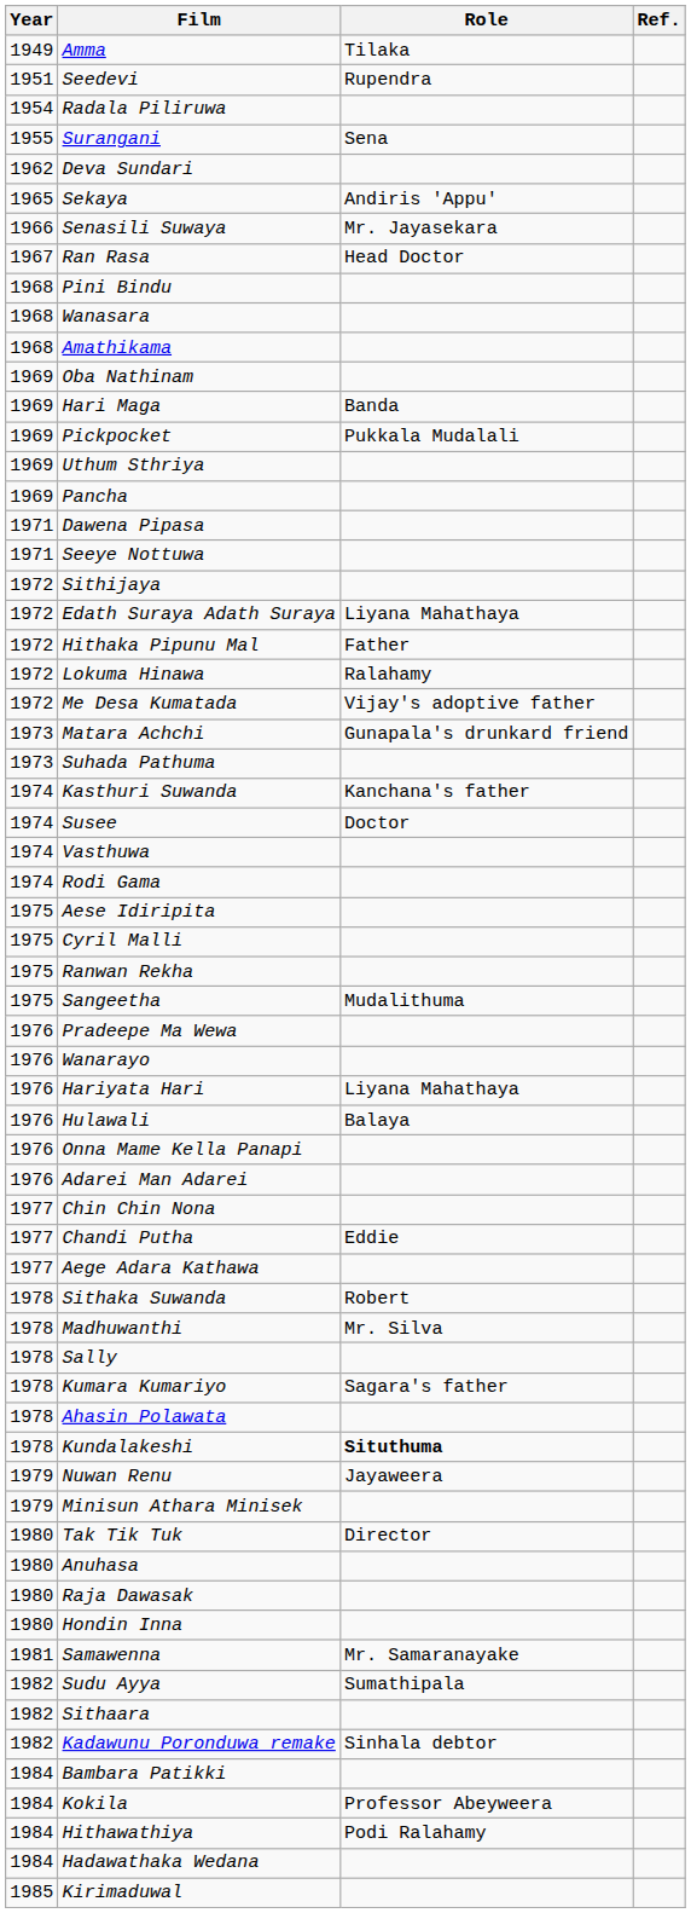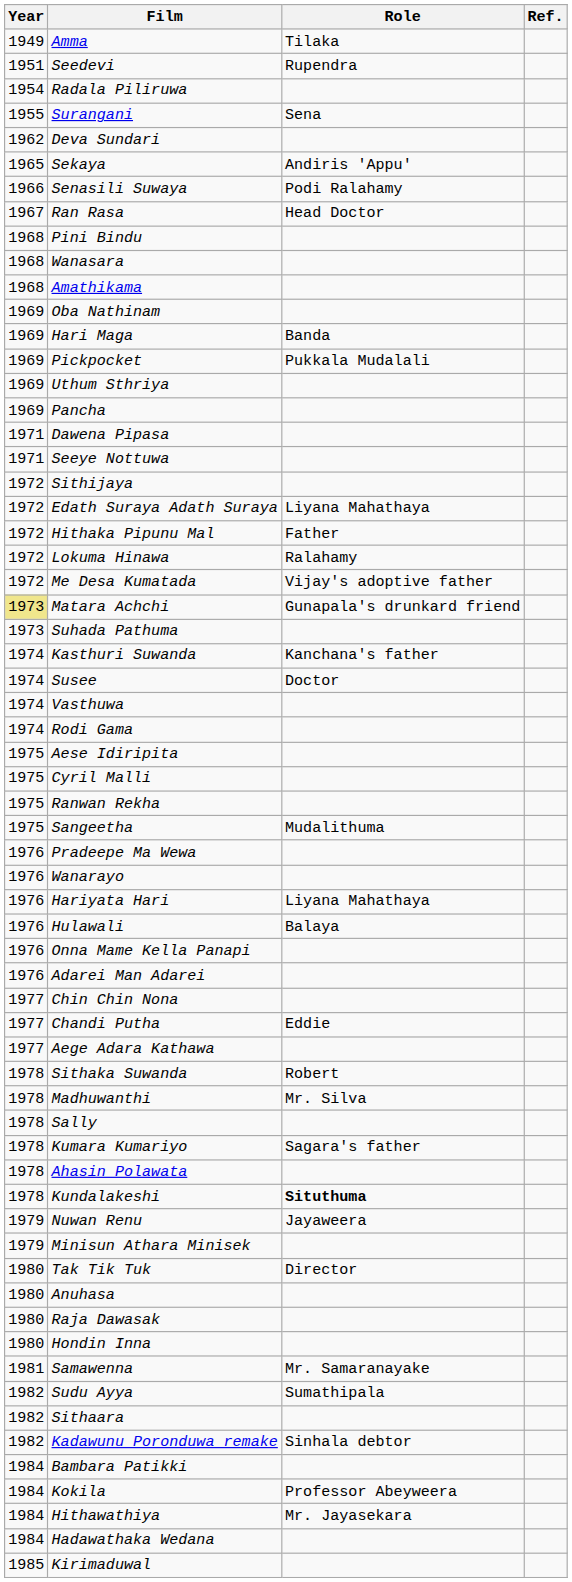 <table class="wikitable">
 <tr>
 <th>Year</th>
 <th>Film</th>
 <th>Role</th>
 <th>Ref.</th>
 </tr>
 <tr>
 <td>1949</td>
 <td><em><a href='#'>Amma</a></em></td>
 <td>Tilaka</td>
 <td></td>
 </tr>
 <tr>
 <td>1951</td>
 <td><em>Seedevi</em></td>
 <td>Rupendra</td>
 <td></td>
 </tr>
 <tr>
 <td>1954</td>
 <td><em>Radala Piliruwa</em></td>
 <td></td>
 <td></td>
 </tr>
 <tr>
 <td>1955</td>
 <td><em><a href='#'>Surangani</a></em></td>
 <td>Sena</td>
 <td></td>
 </tr>
 <tr>
 <td>1962</td>
 <td><em>Deva Sundari</em></td>
 <td></td>
 <td></td>
 </tr>
 <tr>
 <td>1965</td>
 <td><em>Sekaya</em></td>
 <td>Andiris 'Appu'</td>
 <td></td>
 </tr>
 <tr>
 <td>1966</td>
 <td><em>Senasili Suwaya</em></td>
-<td>Mr. Jayasekara</td>
+<td>Podi Ralahamy</td>
 <td></td>
 </tr>
 <tr>
 <td>1967</td>
 <td><em>Ran Rasa</em></td>
 <td>Head Doctor</td>
 <td></td>
 </tr>
 <tr>
 <td>1968</td>
 <td><em>Pini Bindu</em></td>
 <td></td>
 <td></td>
 </tr>
 <tr>
 <td>1968</td>
 <td><em>Wanasara</em></td>
 <td></td>
 <td></td>
 </tr>
 <tr>
 <td>1968</td>
 <td><em><a href='#'>Amathikama</a></em></td>
 <td></td>
 <td></td>
 </tr>
 <tr>
 <td>1969</td>
 <td><em>Oba Nathinam</em></td>
 <td></td>
 <td></td>
 </tr>
 <tr>
 <td>1969</td>
 <td><em>Hari Maga</em></td>
 <td>Banda</td>
 <td></td>
 </tr>
 <tr>
 <td>1969</td>
 <td><em>Pickpocket</em></td>
 <td>Pukkala Mudalali</td>
 <td></td>
 </tr>
 <tr>
 <td>1969</td>
 <td><em>Uthum Sthriya</em></td>
 <td></td>
 <td></td>
 </tr>
 <tr>
 <td>1969</td>
 <td><em>Pancha</em></td>
 <td></td>
 <td></td>
 </tr>
 <tr>
 <td>1971</td>
 <td><em>Dawena Pipasa</em></td>
 <td></td>
 <td></td>
 </tr>
 <tr>
 <td>1971</td>
 <td><em>Seeye Nottuwa</em></td>
 <td></td>
 <td></td>
 </tr>
 <tr>
 <td>1972</td>
 <td><em>Sithijaya</em></td>
 <td></td>
 <td></td>
 </tr>
 <tr>
 <td>1972</td>
 <td><em>Edath Suraya Adath Suraya</em></td>
 <td>Liyana Mahathaya</td>
 <td></td>
 </tr>
 <tr>
 <td>1972</td>
 <td><em>Hithaka Pipunu Mal</em></td>
 <td>Father</td>
 <td></td>
 </tr>
 <tr>
 <td>1972</td>
 <td><em>Lokuma Hinawa</em></td>
 <td>Ralahamy</td>
 <td></td>
 </tr>
 <tr>
 <td>1972</td>
 <td><em>Me Desa Kumatada</em></td>
 <td>Vijay's adoptive father</td>
 <td></td>
 </tr>
 <tr>
-<td>1973</td>
+<td style="background: khaki;">1973</td>
 <td><em>Matara Achchi</em></td>
 <td>Gunapala's drunkard friend</td>
 <td></td>
 </tr>
 <tr>
 <td>1973</td>
 <td><em>Suhada Pathuma</em></td>
 <td></td>
 <td></td>
 </tr>
 <tr>
 <td>1974</td>
 <td><em>Kasthuri Suwanda</em></td>
 <td>Kanchana's father</td>
 <td></td>
 </tr>
 <tr>
 <td>1974</td>
 <td><em>Susee</em></td>
 <td>Doctor</td>
 <td></td>
 </tr>
 <tr>
 <td>1974</td>
 <td><em>Vasthuwa</em></td>
 <td></td>
 <td></td>
 </tr>
 <tr>
 <td>1974</td>
 <td><em>Rodi Gama</em></td>
 <td></td>
 <td></td>
 </tr>
 <tr>
 <td>1975</td>
 <td><em>Aese Idiripita</em></td>
 <td></td>
 <td></td>
 </tr>
 <tr>
 <td>1975</td>
 <td><em>Cyril Malli</em></td>
 <td></td>
 <td></td>
 </tr>
 <tr>
 <td>1975</td>
 <td><em>Ranwan Rekha</em></td>
 <td></td>
 <td></td>
 </tr>
 <tr>
 <td>1975</td>
 <td><em>Sangeetha</em></td>
 <td>Mudalithuma</td>
 <td></td>
 </tr>
 <tr>
 <td>1976</td>
 <td><em>Pradeepe Ma Wewa</em></td>
 <td></td>
 <td></td>
 </tr>
 <tr>
 <td>1976</td>
 <td><em>Wanarayo</em></td>
 <td></td>
 <td></td>
 </tr>
 <tr>
 <td>1976</td>
 <td><em>Hariyata Hari</em></td>
 <td>Liyana Mahathaya</td>
 <td></td>
 </tr>
 <tr>
 <td>1976</td>
 <td><em>Hulawali</em></td>
 <td>Balaya</td>
 <td></td>
 </tr>
 <tr>
 <td>1976</td>
 <td><em>Onna Mame Kella Panapi</em></td>
 <td></td>
 <td></td>
 </tr>
 <tr>
 <td>1976</td>
 <td><em>Adarei Man Adarei</em></td>
 <td></td>
 <td></td>
 </tr>
 <tr>
 <td>1977</td>
 <td><em>Chin Chin Nona</em></td>
 <td></td>
 <td></td>
 </tr>
 <tr>
 <td>1977</td>
 <td><em>Chandi Putha</em></td>
 <td>Eddie</td>
 <td></td>
 </tr>
 <tr>
 <td>1977</td>
 <td><em>Aege Adara Kathawa</em></td>
 <td></td>
 <td></td>
 </tr>
 <tr>
 <td>1978</td>
 <td><em>Sithaka Suwanda</em></td>
 <td>Robert</td>
 <td></td>
 </tr>
 <tr>
 <td>1978</td>
 <td><em>Madhuwanthi</em></td>
 <td>Mr. Silva</td>
 <td></td>
 </tr>
 <tr>
 <td>1978</td>
 <td><em>Sally</em></td>
 <td></td>
 <td></td>
 </tr>
 <tr>
 <td>1978</td>
 <td><em>Kumara Kumariyo</em></td>
 <td>Sagara's father</td>
 <td></td>
 </tr>
 <tr>
 <td>1978</td>
 <td><em><a href='#'>Ahasin Polawata</a></em></td>
 <td></td>
 <td></td>
 </tr>
 <tr>
 <td>1978</td>
 <td><em>Kundalakeshi</em></td>
 <td><strong>Situthuma</strong></td>
 <td></td>
 </tr>
 <tr>
 <td>1979</td>
 <td><em>Nuwan Renu</em></td>
 <td>Jayaweera</td>
 <td></td>
 </tr>
 <tr>
 <td>1979</td>
 <td><em>Minisun Athara Minisek</em></td>
 <td></td>
 <td></td>
 </tr>
 <tr>
 <td>1980</td>
 <td><em>Tak Tik Tuk</em></td>
 <td>Director</td>
 <td></td>
 </tr>
 <tr>
 <td>1980</td>
 <td><em>Anuhasa</em></td>
 <td></td>
 <td></td>
 </tr>
 <tr>
 <td>1980</td>
 <td><em>Raja Dawasak</em></td>
 <td></td>
 <td></td>
 </tr>
 <tr>
 <td>1980</td>
 <td><em>Hondin Inna</em></td>
 <td></td>
 <td></td>
 </tr>
 <tr>
 <td>1981</td>
 <td><em>Samawenna</em></td>
 <td>Mr. Samaranayake</td>
 <td></td>
 </tr>
 <tr>
 <td>1982</td>
 <td><em>Sudu Ayya</em></td>
 <td>Sumathipala</td>
 <td></td>
 </tr>
 <tr>
 <td>1982</td>
 <td><em>Sithaara</em></td>
 <td></td>
 <td></td>
 </tr>
 <tr>
 <td>1982</td>
 <td><em><a href='#'>Kadawunu Poronduwa remake</a></em></td>
 <td>Sinhala debtor</td>
 <td></td>
 </tr>
 <tr>
 <td>1984</td>
 <td><em>Bambara Patikki</em></td>
 <td></td>
 <td></td>
 </tr>
 <tr>
 <td>1984</td>
 <td><em>Kokila</em></td>
 <td>Professor Abeyweera</td>
 <td></td>
 </tr>
 <tr>
 <td>1984</td>
 <td><em>Hithawathiya</em></td>
-<td>Podi Ralahamy</td>
+<td>Mr. Jayasekara</td>
 <td></td>
 </tr>
 <tr>
 <td>1984</td>
 <td><em>Hadawathaka Wedana</em></td>
 <td></td>
 <td></td>
 </tr>
 <tr>
 <td>1985</td>
 <td><em>Kirimaduwal</em></td>
 <td></td>
 <td></td>
 </tr>
 </table>
